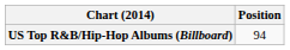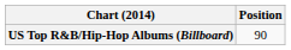 <table class="wikitable plainrowheaders" style="text-align:center">
 <tr>
 <th scope="col">Chart (2014)</th>
 <th scope="col">Position</th>
 </tr>
 <tr>
 <th scope="row">US Top R&B/Hip-Hop Albums (<em>Billboard</em>)</th>
-<td>94</td>
+<td>90</td>
 </tr>
 </table>
